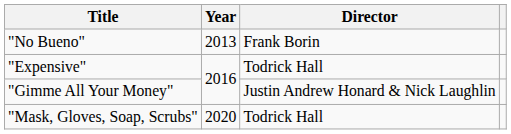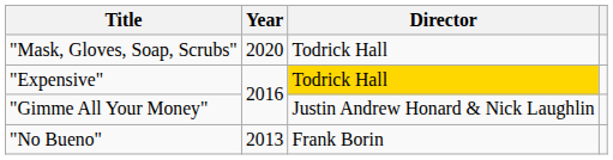 <table class="wikitable plainrowheaders" style="text-align:left;">
 <tr>
 <th>Title</th>
 <th>Year</th>
 <th>Director</th>
 <th></th>
 </tr>
 <tr>
-<td>"No Bueno"<br></td>
-<td>2013</td>
-<td>Frank Borin</td>
-<td></td>
+<td>"Mask, Gloves, Soap, Scrubs"<br></td>
+<td>2020</td>
+<td>Todrick Hall</td>
+<td style="text-align: center;"></td>
 </tr>
 <tr>
 <td>"Expensive"<br></td>
 <td rowspan="2">2016</td>
-<td>Todrick Hall</td>
+<td style="background: gold;">Todrick Hall</td>
 <td></td>
 </tr>
 <tr>
 <td>"Gimme All Your Money"<br></td>
 <td>Justin Andrew Honard & Nick Laughlin</td>
 <td></td>
 </tr>
 <tr>
-<td>"Mask, Gloves, Soap, Scrubs"<br></td>
-<td>2020</td>
-<td>Todrick Hall</td>
-<td style="text-align: center;"></td>
+<td>"No Bueno"<br></td>
+<td>2013</td>
+<td>Frank Borin</td>
+<td></td>
 </tr>
 </table>
